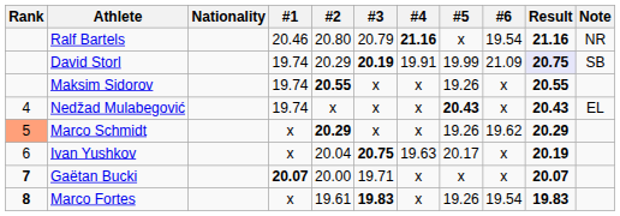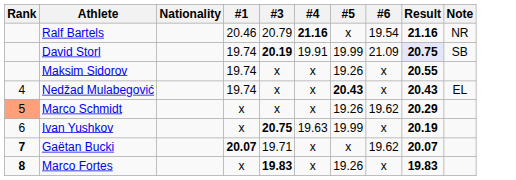 <table class="wikitable sortable" style="text-align:center">
 <tr>
 <th>Rank</th>
 <th>Athlete</th>
 <th>Nationality</th>
 <th>#1</th>
-<th>#2</th>
 <th>#3</th>
 <th>#4</th>
 <th>#5</th>
 <th>#6</th>
 <th>Result</th>
 <th>Note</th>
 </tr>
 <tr>
 <td></td>
 <td align=left><a href='#'>Ralf Bartels</a></td>
 <td align=left></td>
 <td>20.46</td>
-<td>20.80</td>
 <td>20.79</td>
 <td><strong>21.16</strong></td>
 <td>x</td>
 <td>19.54</td>
 <td><strong>21.16</strong></td>
 <td>NR</td>
 </tr>
 <tr>
 <td></td>
 <td align=left><a href='#'>David Storl</a></td>
 <td align=left></td>
 <td>19.74</td>
-<td>20.29</td>
 <td><strong>20.19</strong></td>
 <td>19.91</td>
 <td>19.99</td>
 <td>21.09</td>
 <td style="background: lavender;"><strong>20.75</strong></td>
 <td>SB</td>
 </tr>
 <tr>
 <td></td>
 <td align=left><a href='#'>Maksim Sidorov</a></td>
 <td align=left></td>
 <td>19.74</td>
-<td><strong>20.55</strong></td>
 <td>x</td>
 <td>x</td>
 <td>19.26</td>
 <td>x</td>
 <td><strong>20.55</strong></td>
 <td></td>
 </tr>
 <tr>
 <td>4</td>
 <td align=left><a href='#'>Nedžad Mulabegović</a></td>
 <td align=left></td>
 <td>19.74</td>
 <td>x</td>
 <td>x</td>
-<td>x</td>
 <td><strong>20.43</strong></td>
 <td>x</td>
 <td><strong>20.43</strong></td>
 <td>EL</td>
 </tr>
 <tr>
 <td style="background: lightsalmon;">5</td>
 <td align=left><a href='#'>Marco Schmidt</a></td>
 <td align=left></td>
 <td>x</td>
-<td><strong>20.29</strong></td>
 <td>x</td>
 <td>x</td>
 <td>19.26</td>
 <td>19.62</td>
 <td><strong>20.29</strong></td>
 <td></td>
 </tr>
 <tr>
 <td>6</td>
 <td align=left><a href='#'>Ivan Yushkov</a></td>
 <td align=left></td>
 <td>x</td>
-<td>20.04</td>
 <td><strong>20.75</strong></td>
 <td>19.63</td>
-<td>20.17</td>
+<td>19.99</td>
 <td>x</td>
 <td><strong>20.19</strong></td>
 <td></td>
 </tr>
 <tr>
 <td><strong>7</strong></td>
 <td align=left><a href='#'>Gaëtan Bucki</a></td>
 <td align=left></td>
 <td><strong>20.07</strong></td>
-<td>20.00</td>
 <td>19.71</td>
 <td>x</td>
 <td>x</td>
-<td>x</td>
+<td>19.62</td>
 <td><strong>20.07</strong></td>
 <td></td>
 </tr>
 <tr>
 <td><strong>8</strong></td>
 <td align=left><a href='#'>Marco Fortes</a></td>
 <td align=left></td>
 <td>x</td>
-<td>19.61</td>
 <td><strong>19.83</strong></td>
 <td>x</td>
 <td>19.26</td>
-<td>19.54</td>
+<td>x</td>
 <td><strong>19.83</strong></td>
 <td></td>
 </tr>
 </table>
